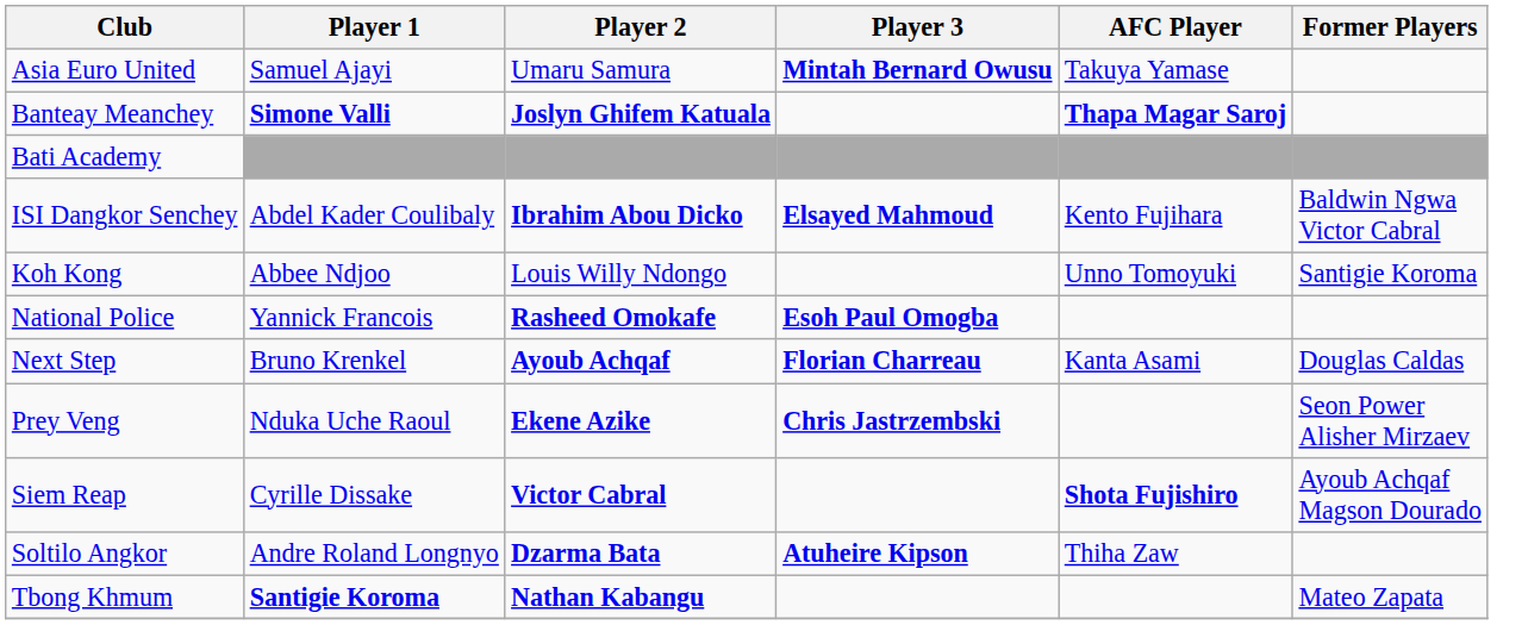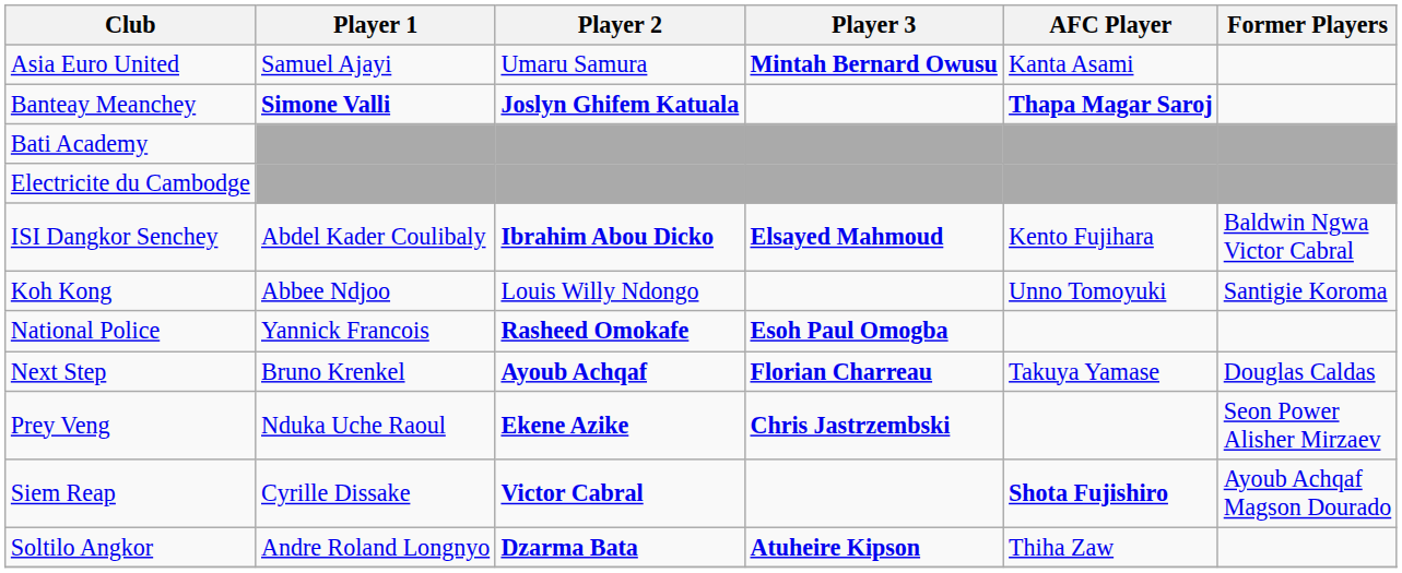 <table class="wikitable" style="font-size:95%;">
 <tr>
 <th>Club</th>
 <th>Player 1</th>
 <th>Player 2</th>
 <th>Player 3</th>
 <th>AFC Player</th>
 <th>Former Players</th>
 </tr>
 <tr>
 <td><a href='#'>Asia Euro United</a></td>
 <td> <a href='#'>Samuel Ajayi</a></td>
 <td> <a href='#'>Umaru Samura</a></td>
 <td> <strong><a href='#'>Mintah Bernard Owusu</a></strong></td>
-<td> <a href='#'>Takuya Yamase</a></td>
+<td> <a href='#'>Kanta Asami</a></td>
 <td></td>
 </tr>
 <tr>
 <td><a href='#'>Banteay Meanchey</a></td>
 <td> <strong><a href='#'>Simone Valli</a></strong></td>
 <td> <strong><a href='#'>Joslyn Ghifem Katuala</a></strong></td>
 <td></td>
 <td> <strong><a href='#'>Thapa Magar Saroj</a></strong></td>
 <td></td>
 </tr>
 <tr>
 <td><a href='#'>Bati Academy</a></td>
+<td bgcolor=#aaa></td>
+<td bgcolor=#aaa></td>
+<td bgcolor=#aaa></td>
+<td bgcolor=#aaa></td>
+<td bgcolor=#aaa></td>
+</tr>
+<tr>
+<td><a href='#'>Electricite du Cambodge</a></td>
 <td bgcolor=#aaa></td>
 <td bgcolor=#aaa></td>
 <td bgcolor=#aaa></td>
 <td bgcolor=#aaa></td>
 <td bgcolor=#aaa></td>
 </tr>
 <tr>
 <td><a href='#'>ISI Dangkor Senchey</a></td>
 <td> <a href='#'>Abdel Kader Coulibaly</a></td>
 <td> <strong><a href='#'>Ibrahim Abou Dicko</a></strong></td>
 <td> <strong><a href='#'>Elsayed Mahmoud</a></strong></td>
 <td> <a href='#'>Kento Fujihara</a></td>
 <td> <a href='#'>Baldwin Ngwa</a><br> <a href='#'>Victor Cabral</a></td>
 </tr>
 <tr>
 <td><a href='#'>Koh Kong</a></td>
 <td> <a href='#'>Abbee Ndjoo</a></td>
 <td> <a href='#'>Louis Willy Ndongo</a></td>
 <td></td>
 <td> <a href='#'>Unno Tomoyuki</a></td>
 <td> <a href='#'>Santigie Koroma</a></td>
 </tr>
 <tr>
 <td><a href='#'>National Police</a></td>
 <td> <a href='#'>Yannick Francois</a></td>
 <td> <strong><a href='#'>Rasheed Omokafe</a></strong></td>
 <td> <strong><a href='#'>Esoh Paul Omogba</a></strong></td>
 <td></td>
 <td></td>
 </tr>
 <tr>
 <td><a href='#'>Next Step</a></td>
 <td> <a href='#'>Bruno Krenkel</a></td>
 <td> <strong><a href='#'>Ayoub Achqaf</a></strong></td>
 <td> <strong><a href='#'>Florian Charreau</a></strong></td>
-<td> <a href='#'>Kanta Asami</a></td>
+<td> <a href='#'>Takuya Yamase</a></td>
 <td> <a href='#'>Douglas Caldas</a></td>
 </tr>
 <tr>
 <td><a href='#'>Prey Veng</a></td>
 <td> <a href='#'>Nduka Uche Raoul</a></td>
 <td> <strong><a href='#'>Ekene Azike</a></strong></td>
 <td> <strong><a href='#'>Chris Jastrzembski</a></strong></td>
 <td></td>
 <td> <a href='#'>Seon Power</a><br> <a href='#'>Alisher Mirzaev</a></td>
 </tr>
 <tr>
 <td><a href='#'>Siem Reap</a></td>
 <td> <a href='#'>Cyrille Dissake</a></td>
 <td> <strong><a href='#'>Victor Cabral</a></strong></td>
 <td></td>
 <td> <strong><a href='#'>Shota Fujishiro</a></strong></td>
 <td> <a href='#'>Ayoub Achqaf</a><br> <a href='#'>Magson Dourado</a></td>
 </tr>
 <tr>
 <td><a href='#'>Soltilo Angkor</a></td>
 <td> <a href='#'>Andre Roland Longnyo</a></td>
 <td> <strong><a href='#'>Dzarma Bata</a></strong></td>
 <td> <strong><a href='#'>Atuheire Kipson</a></strong></td>
 <td> <a href='#'>Thiha Zaw</a></td>
 <td></td>
 </tr>
 <tr>
-<td><a href='#'>Tbong Khmum</a></td>
-<td> <strong><a href='#'>Santigie Koroma</a></strong></td>
-<td> <strong><a href='#'>Nathan Kabangu</a></strong></td>
-<td></td>
-<td></td>
-<td> <a href='#'>Mateo Zapata</a></td>
-</tr>
-<tr>
 </tr>
 </table>
